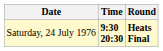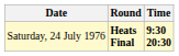 <table class="wikitable">
 <tr>
 <th>Date</th>
+<th>Round</th>
 <th>Time</th>
-<th>Round</th>
 </tr>
 <tr style=background:lemonchiffon>
 <td>Saturday, 24 July 1976</td>
+<td><strong>Heats</strong><br><strong>Final</strong></td>
 <td><strong>9:30</strong><br><strong>20:30</strong></td>
-<td><strong>Heats</strong><br><strong>Final</strong></td>
 </tr>
 </table>
